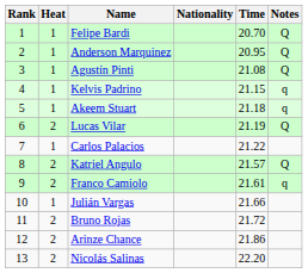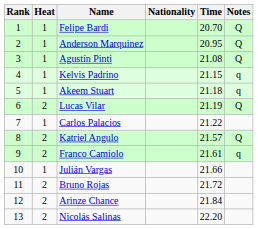 <table class="wikitable sortable" style="text-align:center">
 <tr>
 <th>Rank</th>
 <th>Heat</th>
 <th>Name</th>
 <th>Nationality</th>
 <th>Time</th>
 <th>Notes</th>
 </tr>
 <tr bgcolor=ccffcc>
 <td>1</td>
 <td>1</td>
 <td align=left><a href='#'>Felipe Bardi</a></td>
 <td align=left></td>
 <td>20.70</td>
 <td>Q</td>
 </tr>
 <tr bgcolor=ccffcc>
 <td>2</td>
 <td>1</td>
 <td align=left><a href='#'>Anderson Marquinez</a></td>
 <td align=left></td>
 <td>20.95</td>
 <td>Q</td>
 </tr>
 <tr bgcolor=ccffcc>
 <td>3</td>
 <td>1</td>
 <td align=left><a href='#'>Agustín Pinti</a></td>
 <td align=left></td>
 <td>21.08</td>
 <td>Q</td>
 </tr>
 <tr bgcolor=ddffdd>
 <td>4</td>
 <td>1</td>
 <td align=left><a href='#'>Kelvis Padrino</a></td>
 <td align=left></td>
 <td>21.15</td>
 <td>q</td>
 </tr>
 <tr bgcolor=ddffdd>
 <td>5</td>
 <td>1</td>
 <td align=left><a href='#'>Akeem Stuart</a></td>
 <td align=left></td>
 <td>21.18</td>
 <td>q</td>
 </tr>
 <tr bgcolor=ccffcc>
 <td>6</td>
 <td>2</td>
 <td align=left><a href='#'>Lucas Vilar</a></td>
 <td align=left></td>
 <td>21.19</td>
 <td>Q</td>
 </tr>
 <tr>
 <td>7</td>
 <td>1</td>
 <td align=left><a href='#'>Carlos Palacios</a></td>
 <td align=left></td>
 <td>21.22</td>
 <td></td>
 </tr>
 <tr bgcolor=ccffcc>
 <td>8</td>
 <td>2</td>
 <td align=left><a href='#'>Katriel Angulo</a></td>
 <td align=left></td>
 <td>21.57</td>
 <td>Q</td>
 </tr>
 <tr bgcolor=ccffcc>
 <td>9</td>
 <td>2</td>
 <td align=left><a href='#'>Franco Camiolo</a></td>
 <td align=left></td>
 <td>21.61</td>
 <td>q</td>
 </tr>
 <tr>
 <td>10</td>
 <td>1</td>
 <td align=left><a href='#'>Julián Vargas</a></td>
 <td align=left></td>
 <td>21.66</td>
 <td></td>
 </tr>
 <tr>
 <td>11</td>
 <td>2</td>
 <td align=left><a href='#'>Bruno Rojas</a></td>
 <td align=left></td>
 <td>21.72</td>
 <td></td>
 </tr>
 <tr>
 <td>12</td>
 <td>2</td>
 <td align=left><a href='#'>Arinze Chance</a></td>
 <td align=left></td>
-<td>21.86</td>
+<td>21.84</td>
 <td></td>
 </tr>
 <tr>
 <td>13</td>
 <td>2</td>
 <td align=left><a href='#'>Nicolás Salinas</a></td>
 <td align=left></td>
 <td>22.20</td>
 <td></td>
 </tr>
 </table>
